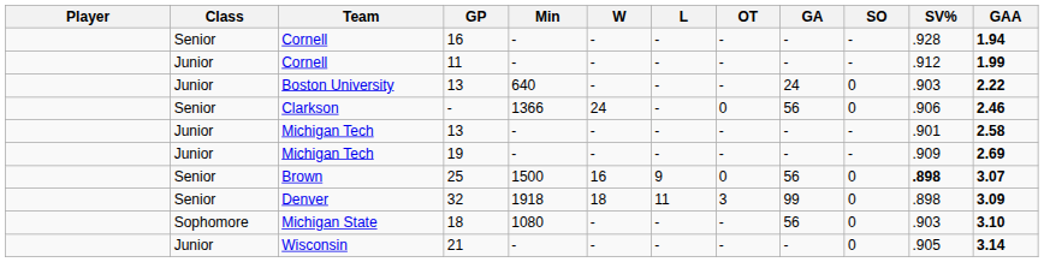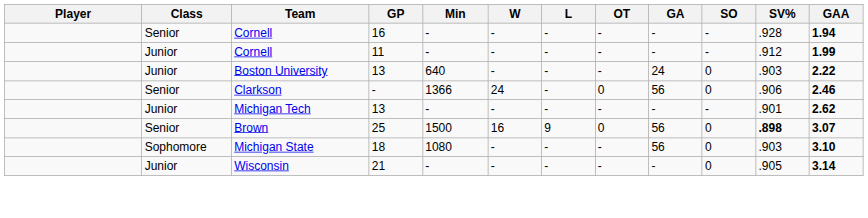 <table class="wikitable sortable">
 <tr>
 <th style="width: 11em;">Player</th>
 <th style="width: 7em;">Class</th>
 <th style="width: 11em;">Team</th>
 <th style="width: 4em;">GP</th>
 <th style="width: 5em;">Min</th>
 <th style="width: 4em;">W</th>
 <th style="width: 4em;">L</th>
 <th style="width: 4em;">OT</th>
 <th style="width: 4em;">GA</th>
 <th style="width: 4em;">SO</th>
 <th style="width: 4em;">SV%</th>
 <th style="width: 4em;">GAA</th>
 </tr>
 <tr>
 <td></td>
 <td>Senior</td>
 <td><a href='#'>Cornell</a></td>
 <td>16</td>
 <td>-</td>
 <td>-</td>
 <td>-</td>
 <td>-</td>
 <td>-</td>
 <td>-</td>
 <td>.928</td>
 <td><strong>1.94</strong></td>
 </tr>
 <tr>
 <td></td>
 <td>Junior</td>
 <td><a href='#'>Cornell</a></td>
 <td>11</td>
 <td>-</td>
 <td>-</td>
 <td>-</td>
 <td>-</td>
 <td>-</td>
 <td>-</td>
 <td>.912</td>
 <td><strong>1.99</strong></td>
 </tr>
 <tr>
 <td></td>
 <td>Junior</td>
 <td><a href='#'>Boston University</a></td>
 <td>13</td>
 <td>640</td>
 <td>-</td>
 <td>-</td>
 <td>-</td>
 <td>24</td>
 <td>0</td>
 <td>.903</td>
 <td><strong>2.22</strong></td>
 </tr>
 <tr>
 <td></td>
 <td>Senior</td>
 <td><a href='#'>Clarkson</a></td>
 <td>-</td>
 <td>1366</td>
 <td>24</td>
 <td>-</td>
 <td>0</td>
 <td>56</td>
 <td>0</td>
 <td>.906</td>
 <td><strong>2.46</strong></td>
 </tr>
 <tr>
 <td></td>
 <td>Junior</td>
 <td><a href='#'>Michigan Tech</a></td>
 <td>13</td>
 <td>-</td>
 <td>-</td>
 <td>-</td>
 <td>-</td>
 <td>-</td>
 <td>-</td>
 <td>.901</td>
-<td><strong>2.58</strong></td>
-</tr>
-<tr>
-<td></td>
-<td>Junior</td>
-<td><a href='#'>Michigan Tech</a></td>
-<td>19</td>
-<td>-</td>
-<td>-</td>
-<td>-</td>
-<td>-</td>
-<td>-</td>
-<td>-</td>
-<td>.909</td>
-<td><strong>2.69</strong></td>
+<td><strong>2.62</strong></td>
 </tr>
 <tr>
 <td></td>
 <td>Senior</td>
 <td><a href='#'>Brown</a></td>
 <td>25</td>
 <td>1500</td>
 <td>16</td>
 <td>9</td>
 <td>0</td>
 <td>56</td>
 <td>0</td>
 <td><strong>.898</strong></td>
 <td><strong>3.07</strong></td>
-</tr>
-<tr>
-<td></td>
-<td>Senior</td>
-<td><a href='#'>Denver</a></td>
-<td>32</td>
-<td>1918</td>
-<td>18</td>
-<td>11</td>
-<td>3</td>
-<td>99</td>
-<td>0</td>
-<td>.898</td>
-<td><strong>3.09</strong></td>
 </tr>
 <tr>
 <td></td>
 <td>Sophomore</td>
 <td><a href='#'>Michigan State</a></td>
 <td>18</td>
 <td>1080</td>
 <td>-</td>
 <td>-</td>
 <td>-</td>
 <td>56</td>
 <td>0</td>
 <td>.903</td>
 <td><strong>3.10</strong></td>
 </tr>
 <tr>
 <td></td>
 <td>Junior</td>
 <td><a href='#'>Wisconsin</a></td>
 <td>21</td>
 <td>-</td>
 <td>-</td>
 <td>-</td>
 <td>-</td>
 <td>-</td>
 <td>0</td>
 <td>.905</td>
 <td><strong>3.14</strong></td>
 </tr>
 </table>
